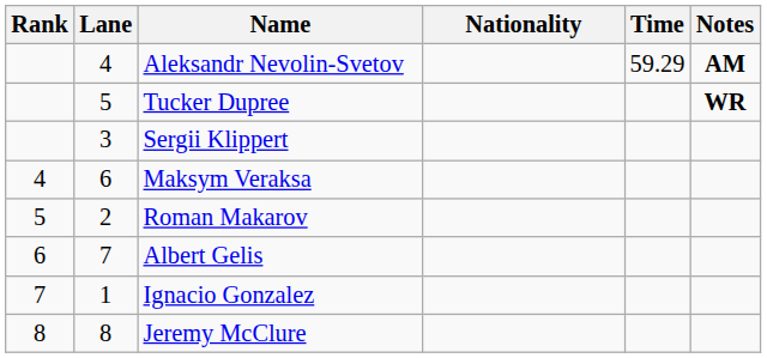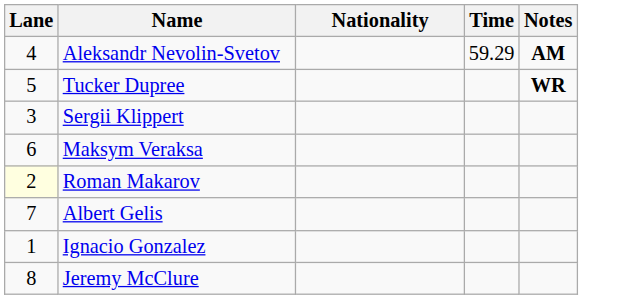 <table class="wikitable sortable" style="text-align:center">
 <tr>
-<th>Rank</th>
 <th>Lane</th>
 <th style="width:180px">Name</th>
 <th style="width:125px">Nationality</th>
 <th>Time</th>
 <th>Notes</th>
 </tr>
 <tr>
-<td></td>
 <td>4</td>
 <td style="text-align:left;"><a href='#'>Aleksandr Nevolin-Svetov</a></td>
 <td style="text-align:left;"></td>
 <td>59.29</td>
 <td><strong>AM</strong></td>
 </tr>
 <tr>
-<td></td>
 <td>5</td>
 <td style="text-align:left;"><a href='#'>Tucker Dupree</a></td>
 <td style="text-align:left;"></td>
 <td></td>
 <td><strong>WR</strong></td>
 </tr>
 <tr>
-<td></td>
 <td>3</td>
 <td style="text-align:left;"><a href='#'>Sergii Klippert</a></td>
 <td style="text-align:left;"></td>
 <td></td>
 <td></td>
 </tr>
 <tr>
-<td>4</td>
 <td>6</td>
 <td style="text-align:left;"><a href='#'>Maksym Veraksa</a></td>
 <td style="text-align:left;"></td>
 <td></td>
 <td></td>
 </tr>
 <tr>
-<td>5</td>
-<td>2</td>
+<td style="background: lightyellow;">2</td>
 <td style="text-align:left;"><a href='#'>Roman Makarov</a></td>
 <td style="text-align:left;"></td>
 <td></td>
 <td></td>
 </tr>
 <tr>
-<td>6</td>
 <td>7</td>
 <td style="text-align:left;"><a href='#'>Albert Gelis</a></td>
 <td style="text-align:left;"></td>
 <td></td>
 <td></td>
 </tr>
 <tr>
-<td>7</td>
 <td>1</td>
 <td style="text-align:left;"><a href='#'>Ignacio Gonzalez</a></td>
 <td style="text-align:left;"></td>
 <td></td>
 <td></td>
 </tr>
 <tr>
 <td>8</td>
-<td>8</td>
 <td style="text-align:left;"><a href='#'>Jeremy McClure</a></td>
 <td style="text-align:left;"></td>
 <td></td>
 <td></td>
 </tr>
 </table>
